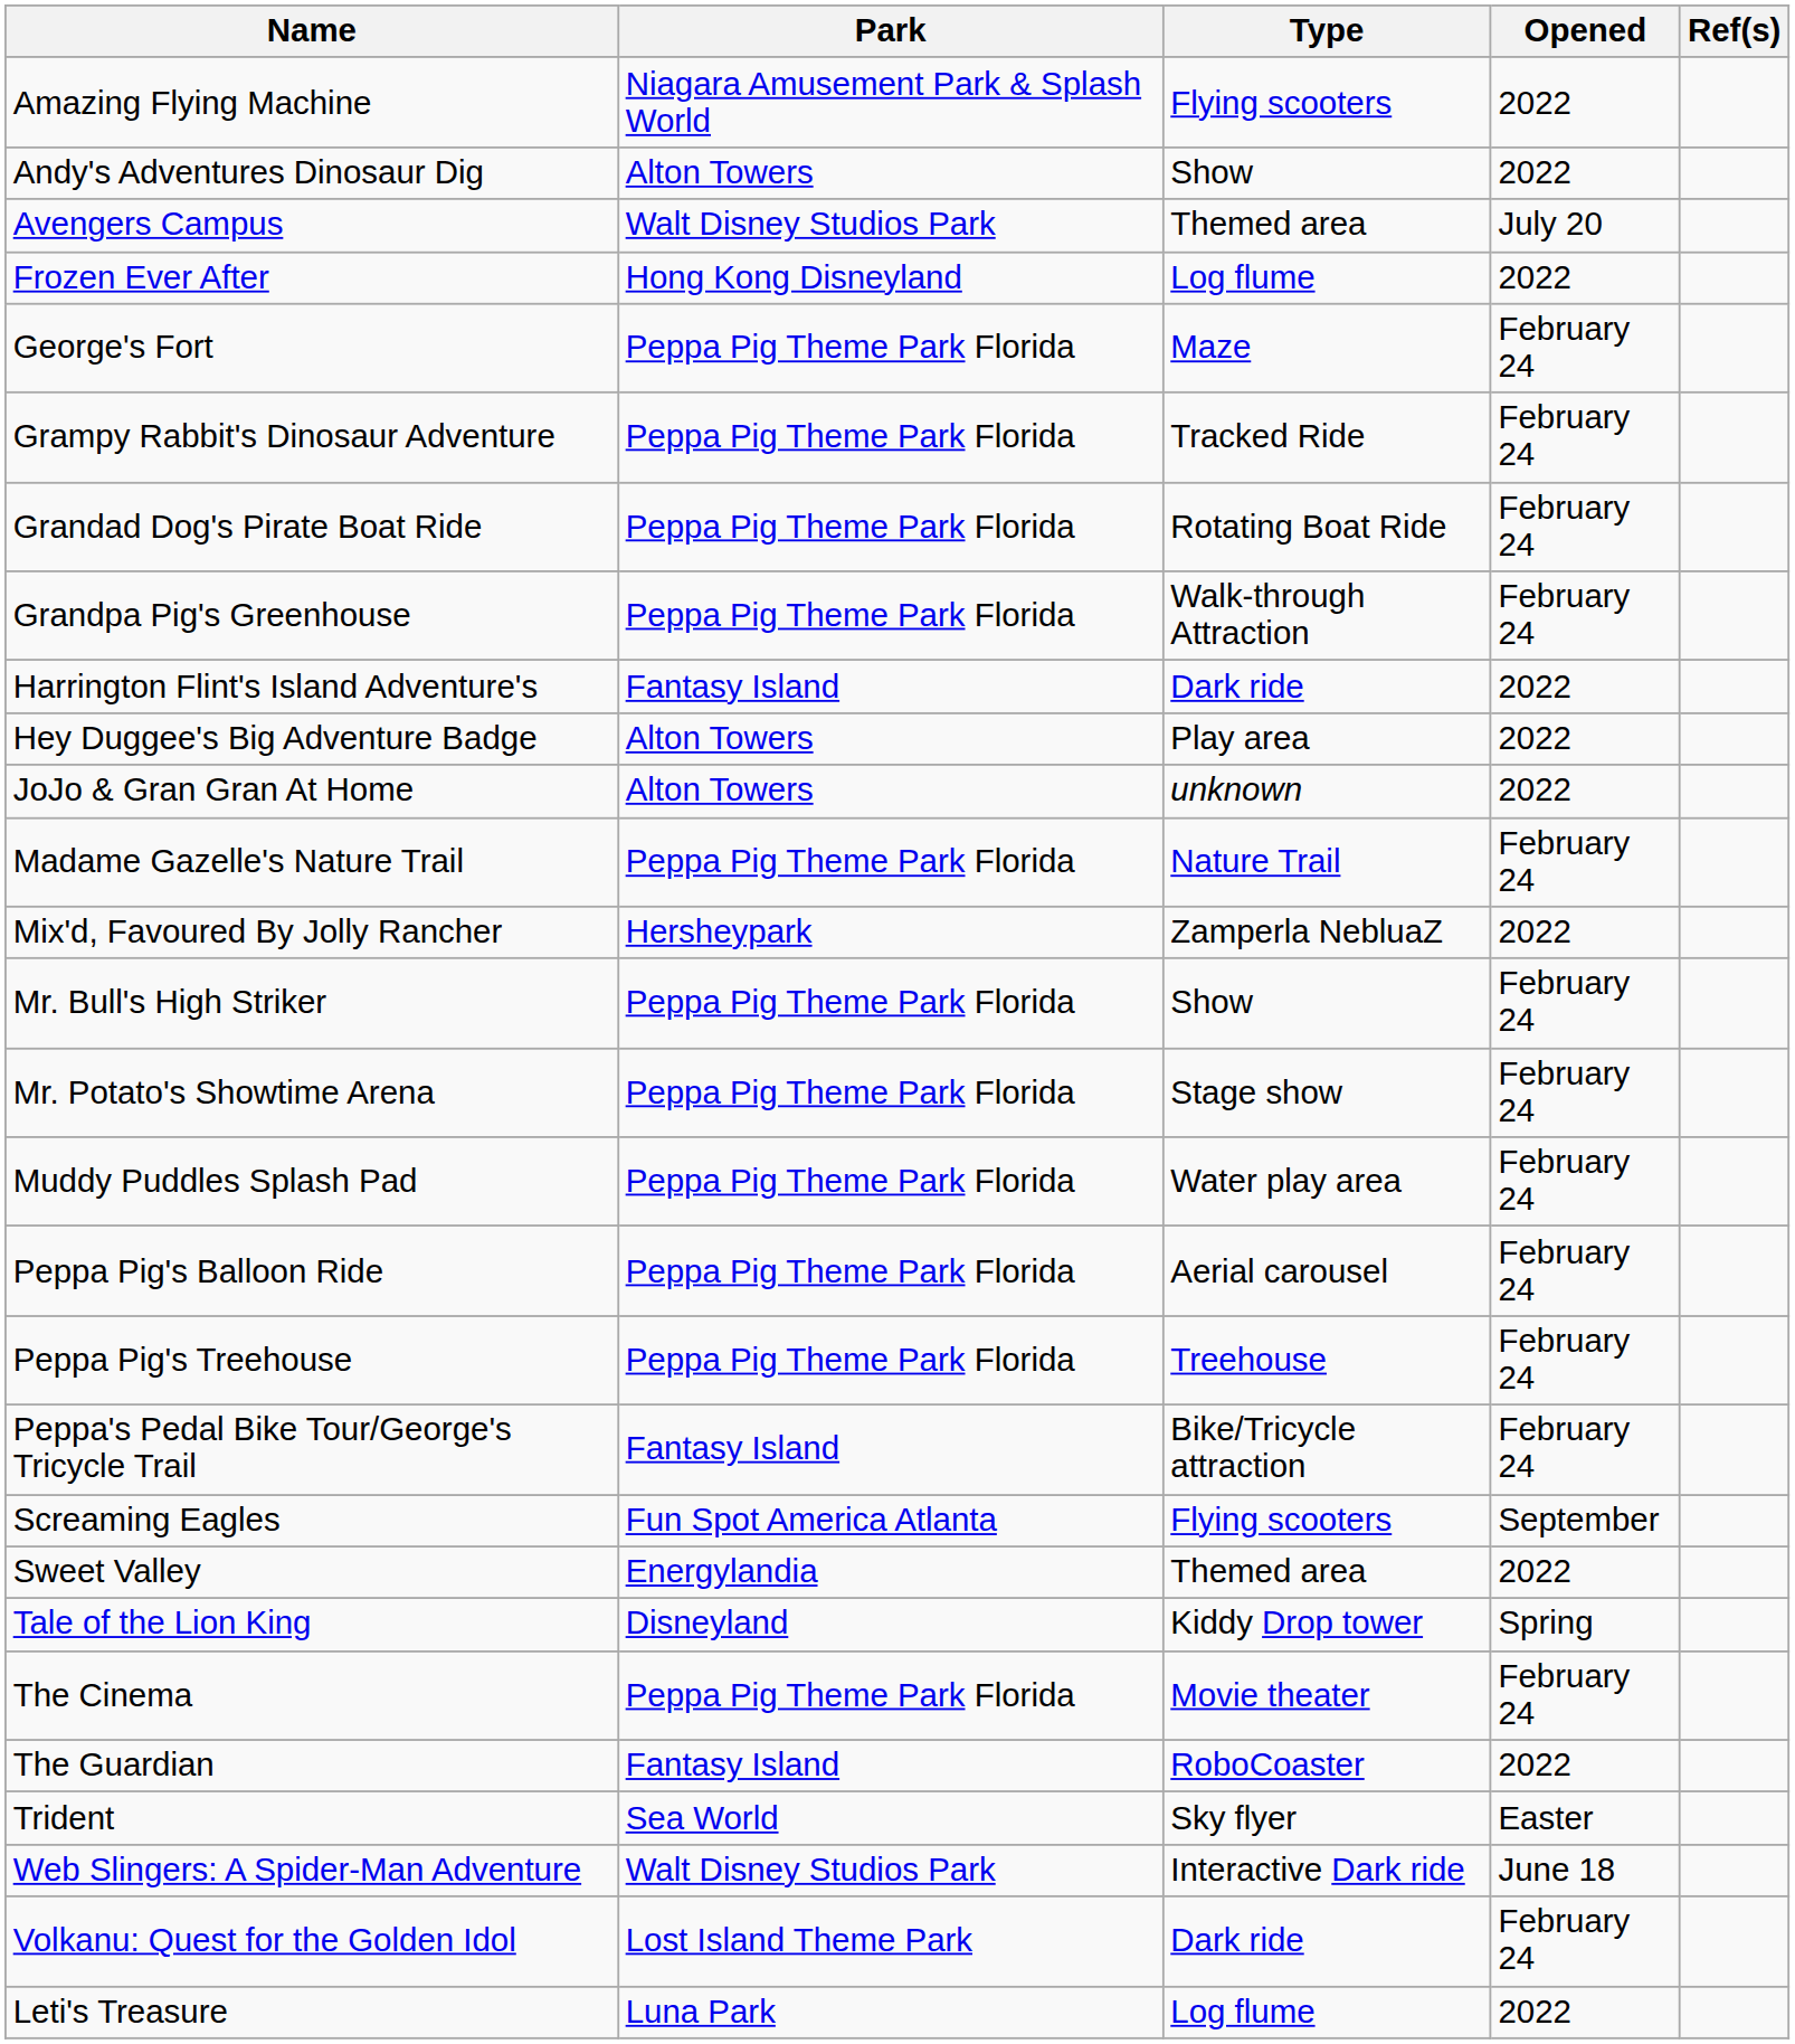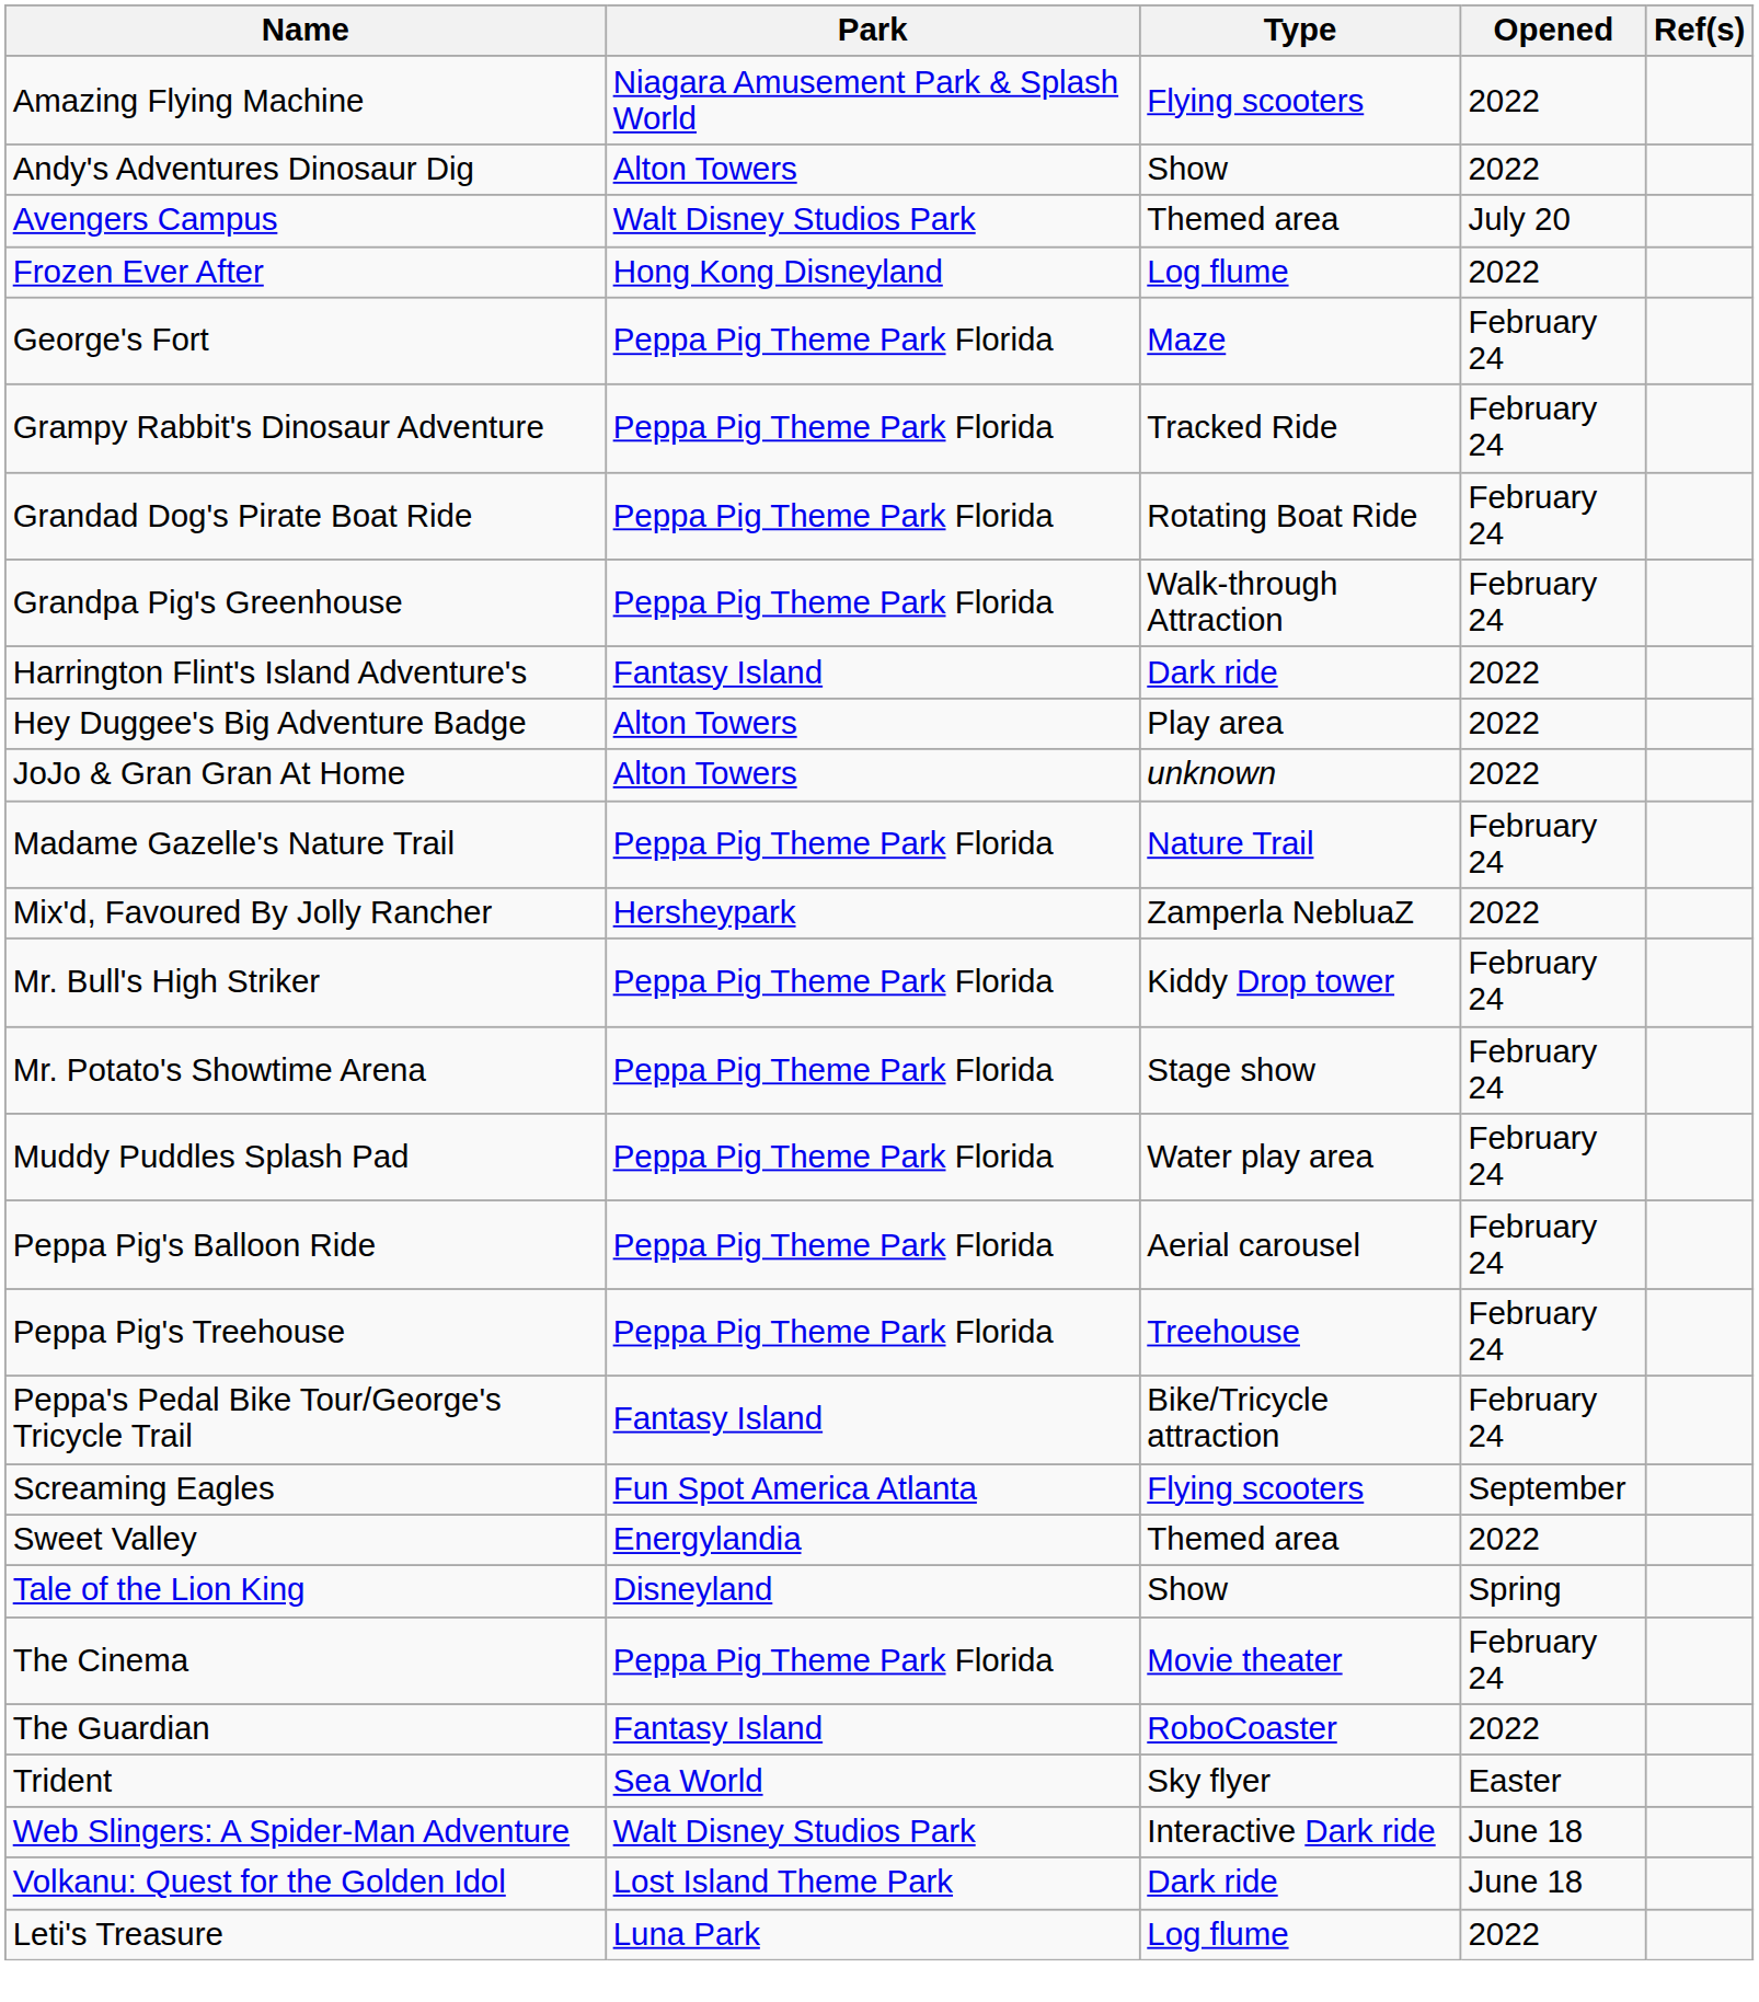 <table class="wikitable sortable">
 <tr>
 <th>Name</th>
 <th>Park</th>
 <th>Type</th>
 <th>Opened</th>
 <th class="unsortable">Ref(s)</th>
 </tr>
 <tr>
 <td>Amazing Flying Machine</td>
 <td><a href='#'>Niagara Amusement Park & Splash World</a></td>
 <td><a href='#'>Flying scooters</a></td>
 <td>2022</td>
 <td></td>
 </tr>
 <tr>
 <td>Andy's Adventures Dinosaur Dig</td>
 <td><a href='#'>Alton Towers</a></td>
 <td>Show</td>
 <td>2022</td>
 <td></td>
 </tr>
 <tr>
 <td><a href='#'>Avengers Campus</a></td>
 <td><a href='#'>Walt Disney Studios Park</a></td>
 <td>Themed area</td>
 <td>July 20</td>
 <td></td>
 </tr>
 <tr>
 <td><a href='#'>Frozen Ever After</a></td>
 <td><a href='#'>Hong Kong Disneyland</a></td>
 <td><a href='#'>Log flume</a></td>
 <td>2022</td>
 <td></td>
 </tr>
 <tr>
 <td>George's Fort</td>
 <td><a href='#'>Peppa Pig Theme Park</a> Florida</td>
 <td><a href='#'>Maze</a></td>
 <td>February 24</td>
 <td></td>
 </tr>
 <tr>
 <td>Grampy Rabbit's Dinosaur Adventure</td>
 <td><a href='#'>Peppa Pig Theme Park</a> Florida</td>
 <td>Tracked Ride</td>
 <td>February 24</td>
 <td></td>
 </tr>
 <tr>
 <td>Grandad Dog's Pirate Boat Ride</td>
 <td><a href='#'>Peppa Pig Theme Park</a> Florida</td>
 <td>Rotating Boat Ride</td>
 <td>February 24</td>
 <td></td>
 </tr>
 <tr>
 <td>Grandpa Pig's Greenhouse</td>
 <td><a href='#'>Peppa Pig Theme Park</a> Florida</td>
 <td>Walk-through Attraction</td>
 <td>February 24</td>
 <td></td>
 </tr>
 <tr>
 <td>Harrington Flint's Island Adventure's</td>
 <td><a href='#'>Fantasy Island</a></td>
 <td><a href='#'>Dark ride</a></td>
 <td>2022</td>
 <td></td>
 </tr>
 <tr>
 <td>Hey Duggee's Big Adventure Badge</td>
 <td><a href='#'>Alton Towers</a></td>
 <td>Play area</td>
 <td>2022</td>
 <td></td>
 </tr>
 <tr>
 <td>JoJo & Gran Gran At Home</td>
 <td><a href='#'>Alton Towers</a></td>
 <td><em>unknown</em></td>
 <td>2022</td>
 <td></td>
 </tr>
 <tr>
 <td>Madame Gazelle's Nature Trail</td>
 <td><a href='#'>Peppa Pig Theme Park</a> Florida</td>
 <td><a href='#'>Nature Trail</a></td>
 <td>February 24</td>
 <td></td>
 </tr>
 <tr>
 <td>Mix'd, Favoured By Jolly Rancher</td>
 <td><a href='#'>Hersheypark</a></td>
 <td>Zamperla NebluaZ</td>
 <td>2022</td>
 <td></td>
 </tr>
 <tr>
 <td>Mr. Bull's High Striker</td>
 <td><a href='#'>Peppa Pig Theme Park</a> Florida</td>
-<td>Show</td>
+<td>Kiddy <a href='#'>Drop tower</a></td>
 <td>February 24</td>
 <td></td>
 </tr>
 <tr>
 <td>Mr. Potato's Showtime Arena</td>
 <td><a href='#'>Peppa Pig Theme Park</a> Florida</td>
 <td>Stage show</td>
 <td>February 24</td>
 <td></td>
 </tr>
 <tr>
 <td>Muddy Puddles Splash Pad</td>
 <td><a href='#'>Peppa Pig Theme Park</a> Florida</td>
 <td>Water play area</td>
 <td>February 24</td>
 <td></td>
 </tr>
 <tr>
 <td>Peppa Pig's Balloon Ride</td>
 <td><a href='#'>Peppa Pig Theme Park</a> Florida</td>
 <td>Aerial carousel</td>
 <td>February 24</td>
 <td></td>
 </tr>
 <tr>
 <td>Peppa Pig's Treehouse</td>
 <td><a href='#'>Peppa Pig Theme Park</a> Florida</td>
 <td><a href='#'>Treehouse</a></td>
 <td>February 24</td>
 <td></td>
 </tr>
 <tr>
 <td>Peppa's Pedal Bike Tour/George's Tricycle Trail</td>
 <td><a href='#'>Fantasy Island</a></td>
 <td>Bike/Tricycle attraction</td>
 <td>February 24</td>
 <td></td>
 </tr>
 <tr>
 <td>Screaming Eagles</td>
 <td><a href='#'>Fun Spot America Atlanta</a></td>
 <td><a href='#'>Flying scooters</a></td>
 <td>September</td>
 <td></td>
 </tr>
 <tr>
 <td>Sweet Valley</td>
 <td><a href='#'>Energylandia</a></td>
 <td>Themed area</td>
 <td>2022</td>
 <td></td>
 </tr>
 <tr>
 <td><a href='#'>Tale of the Lion King</a></td>
 <td><a href='#'>Disneyland</a></td>
-<td>Kiddy <a href='#'>Drop tower</a></td>
+<td>Show</td>
 <td>Spring</td>
 <td></td>
 </tr>
 <tr>
 <td>The Cinema</td>
 <td><a href='#'>Peppa Pig Theme Park</a> Florida</td>
 <td><a href='#'>Movie theater</a></td>
 <td>February 24</td>
 <td></td>
 </tr>
 <tr>
 <td>The Guardian</td>
 <td><a href='#'>Fantasy Island</a></td>
 <td><a href='#'>RoboCoaster</a></td>
 <td>2022</td>
 <td></td>
 </tr>
 <tr>
 <td>Trident</td>
 <td><a href='#'>Sea World</a></td>
 <td>Sky flyer</td>
 <td>Easter</td>
 <td></td>
 </tr>
 <tr>
 <td><a href='#'>Web Slingers: A Spider-Man Adventure</a></td>
 <td><a href='#'>Walt Disney Studios Park</a></td>
 <td>Interactive <a href='#'>Dark ride</a></td>
 <td>June 18</td>
 <td></td>
 </tr>
 <tr>
 <td><a href='#'>Volkanu: Quest for the Golden Idol</a></td>
 <td><a href='#'>Lost Island Theme Park</a></td>
 <td><a href='#'>Dark ride</a></td>
-<td>February 24</td>
+<td>June 18</td>
 <td></td>
 </tr>
 <tr>
 <td>Leti's Treasure</td>
 <td><a href='#'>Luna Park</a></td>
 <td><a href='#'>Log flume</a></td>
 <td>2022</td>
 <td></td>
 </tr>
 </table>
